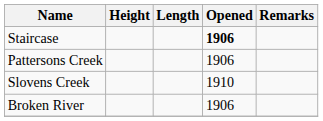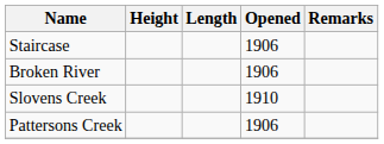 <table class="wikitable sortable">
 <tr>
 <th>Name</th>
 <th>Height</th>
 <th>Length</th>
 <th>Opened</th>
 <th>Remarks</th>
 </tr>
 <tr>
 <td>Staircase</td>
 <td></td>
 <td></td>
-<td><strong>1906</strong></td>
+<td>1906</td>
 <td></td>
 </tr>
 <tr>
-<td>Pattersons Creek</td>
+<td>Broken River</td>
 <td></td>
 <td></td>
 <td>1906</td>
 <td></td>
 </tr>
 <tr>
 <td>Slovens Creek</td>
 <td></td>
 <td></td>
 <td>1910</td>
 <td></td>
 </tr>
 <tr>
-<td>Broken River</td>
+<td>Pattersons Creek</td>
 <td></td>
 <td></td>
 <td>1906</td>
 <td></td>
 </tr>
 <tr>
 </tr>
 </table>
